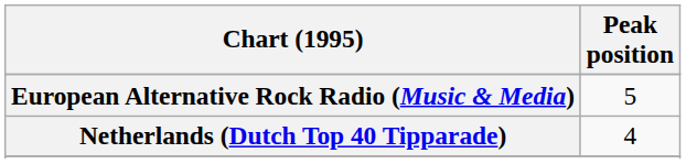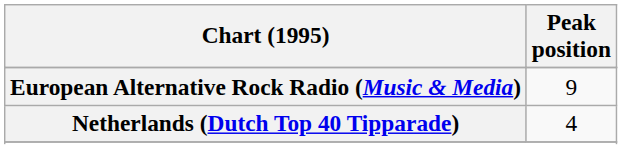 <table class="wikitable sortable plainrowheaders" style="text-align:center">
 <tr>
 <th scope="col">Chart (1995)</th>
 <th scope="col">Peak<br>position</th>
 </tr>
 <tr>
 </tr>
 <tr>
 <th scope="row">European Alternative Rock Radio (<em><a href='#'>Music & Media</a></em>)</th>
-<td>5</td>
+<td>9</td>
 </tr>
 <tr>
 <th scope="row">Netherlands (<a href='#'>Dutch Top 40 Tipparade</a>)</th>
 <td>4</td>
 </tr>
 <tr>
 </tr>
 <tr>
 </tr>
 <tr>
 </tr>
 <tr>
 </tr>
 <tr>
 </tr>
 <tr>
 </tr>
 </table>
